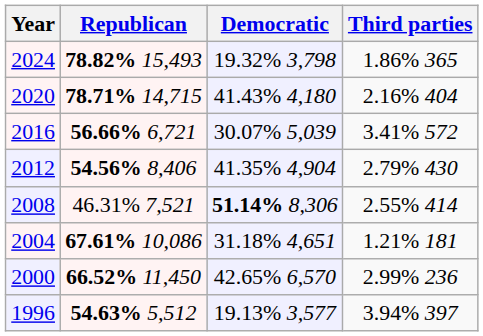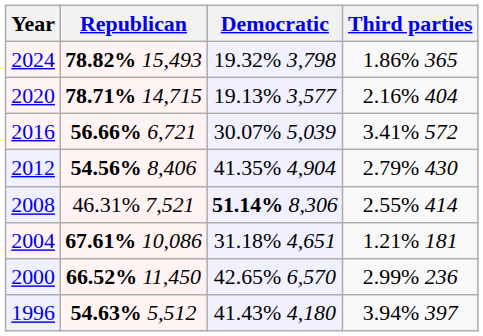 <table class="wikitable" style="float:right; font-size:95%;">
 <tr bgcolor=lightgrey>
 <th>Year</th>
 <th><a href='#'>Republican</a></th>
 <th><a href='#'>Democratic</a></th>
 <th><a href='#'>Third parties</a></th>
 </tr>
 <tr>
 <td align="center" bgcolor="#fff3f3"><a href='#'>2024</a></td>
 <td align="center" bgcolor="#fff3f3"><strong>78.82%</strong> <em>15,493</em></td>
 <td align="center" bgcolor="#f0f0ff">19.32% <em>3,798</em></td>
 <td align="center">1.86% <em>365</em></td>
 </tr>
 <tr>
 <td align="center" bgcolor="#fff3f3"><a href='#'>2020</a></td>
 <td align="center" bgcolor="#fff3f3"><strong>78.71%</strong> <em>14,715</em></td>
-<td align="center" bgcolor="#f0f0ff">41.43% <em>4,180</em></td>
+<td align="center" bgcolor="#f0f0ff">19.13% <em>3,577</em></td>
 <td align="center">2.16% <em>404</em></td>
 </tr>
 <tr>
 <td align="center" bgcolor="#fff3f3"><a href='#'>2016</a></td>
 <td align="center" bgcolor="#fff3f3"><strong>56.66%</strong> <em>6,721</em></td>
 <td align="center" bgcolor="#f0f0ff">30.07% <em>5,039</em></td>
 <td align="center">3.41% <em>572</em></td>
 </tr>
 <tr>
 <td align="center" bgcolor="#f0f0ff"><a href='#'>2012</a></td>
 <td align="center" bgcolor="#fff3f3"><strong>54.56%</strong> <em>8,406</em></td>
 <td align="center" bgcolor="#f0f0ff">41.35% <em>4,904</em></td>
 <td align="center">2.79% <em>430</em></td>
 </tr>
 <tr>
 <td align="center" bgcolor="#f0f0ff"><a href='#'>2008</a></td>
 <td align="center" bgcolor="#fff3f3">46.31% <em>7,521</em></td>
 <td align="center" bgcolor="#f0f0ff"><strong>51.14%</strong> <em>8,306</em></td>
 <td align="center">2.55% <em>414</em></td>
 </tr>
 <tr>
 <td align="center" bgcolor="#fff3f3"><a href='#'>2004</a></td>
 <td align="center" bgcolor="#fff3f3"><strong>67.61%</strong> <em>10,086</em></td>
 <td align="center" bgcolor="#f0f0ff">31.18% <em>4,651</em></td>
 <td align="center">1.21% <em>181</em></td>
 </tr>
 <tr>
 <td align="center" bgcolor="#f0f0ff"><a href='#'>2000</a></td>
 <td align="center" bgcolor="#fff3f3"><strong>66.52%</strong> <em>11,450</em></td>
 <td align="center" bgcolor="#f0f0ff">42.65% <em>6,570</em></td>
 <td align="center">2.99% <em>236</em></td>
 </tr>
 <tr>
 <td align="center" bgcolor="#f0f0ff"><a href='#'>1996</a></td>
 <td align="center" bgcolor="#fff3f3"><strong>54.63%</strong> <em>5,512</em></td>
-<td align="center" bgcolor="#f0f0ff">19.13% <em>3,577</em></td>
+<td align="center" bgcolor="#f0f0ff">41.43% <em>4,180</em></td>
 <td align="center">3.94% <em>397</em></td>
 </tr>
 </table>
